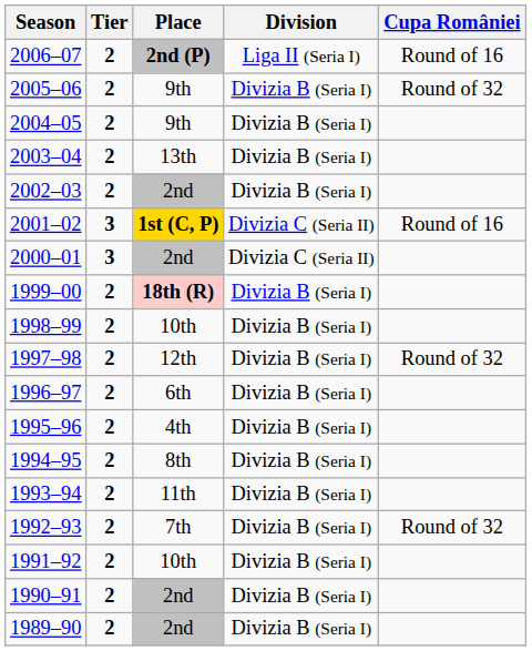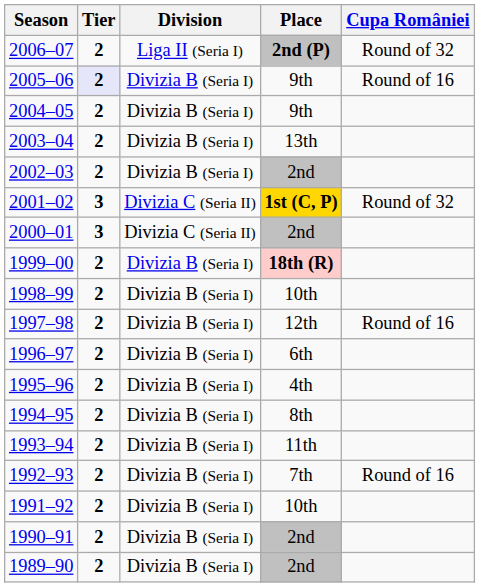 <table class="wikitable" style="text-align:center; font-size:90%">
 <tr>
 <th>Season</th>
 <th>Tier</th>
+<th>Division</th>
 <th>Place</th>
-<th>Division</th>
 <th><a href='#'>Cupa României</a></th>
 </tr>
 <tr>
 <td><a href='#'>2006–07</a></td>
 <td><strong>2</strong></td>
+<td><a href='#'>Liga II</a> <small>(Seria I)</small></td>
 <td align=center bgcolor=silver><strong>2nd</strong> <strong>(P)</strong></td>
-<td><a href='#'>Liga II</a> <small>(Seria I)</small></td>
-<td>Round of 16</td>
+<td>Round of 32</td>
 </tr>
 <tr>
 <td><a href='#'>2005–06</a></td>
-<td><strong>2</strong></td>
+<td style="background: lavender;"><strong>2</strong></td>
+<td><a href='#'>Divizia B</a> <small>(Seria I)</small></td>
 <td>9th</td>
-<td><a href='#'>Divizia B</a> <small>(Seria I)</small></td>
-<td>Round of 32</td>
+<td>Round of 16</td>
 </tr>
 <tr>
 <td><a href='#'>2004–05</a></td>
 <td><strong>2</strong></td>
+<td>Divizia B <small>(Seria I)</small></td>
 <td>9th</td>
-<td>Divizia B <small>(Seria I)</small></td>
 <td></td>
 </tr>
 <tr>
 <td><a href='#'>2003–04</a></td>
 <td><strong>2</strong></td>
+<td>Divizia B <small>(Seria I)</small></td>
 <td>13th</td>
-<td>Divizia B <small>(Seria I)</small></td>
 <td></td>
 </tr>
 <tr>
 <td><a href='#'>2002–03</a></td>
 <td><strong>2</strong></td>
+<td>Divizia B <small>(Seria I)</small></td>
 <td align=center bgcolor=silver>2nd</td>
-<td>Divizia B <small>(Seria I)</small></td>
 <td></td>
 </tr>
 <tr>
 <td><a href='#'>2001–02</a></td>
 <td><strong>3</strong></td>
+<td><a href='#'>Divizia C</a> <small>(Seria II)</small></td>
 <td align=center bgcolor=gold><strong>1st</strong> <strong>(C, P)</strong></td>
-<td><a href='#'>Divizia C</a> <small>(Seria II)</small></td>
-<td>Round of 16</td>
+<td>Round of 32</td>
 </tr>
 <tr>
 <td><a href='#'>2000–01</a></td>
 <td><strong>3</strong></td>
+<td>Divizia C <small>(Seria II)</small></td>
 <td align=center bgcolor=silver>2nd</td>
-<td>Divizia C <small>(Seria II)</small></td>
 <td></td>
 </tr>
 <tr>
 <td><a href='#'>1999–00</a></td>
 <td><strong>2</strong></td>
+<td><a href='#'>Divizia B</a> <small>(Seria I)</small></td>
 <td align=center bgcolor=#FFCCCC><strong>18th</strong> <strong>(R)</strong></td>
-<td><a href='#'>Divizia B</a> <small>(Seria I)</small></td>
 <td></td>
 </tr>
 <tr>
 <td><a href='#'>1998–99</a></td>
 <td><strong>2</strong></td>
+<td>Divizia B <small>(Seria I)</small></td>
 <td>10th</td>
-<td>Divizia B <small>(Seria I)</small></td>
 <td></td>
 </tr>
 <tr>
 <td><a href='#'>1997–98</a></td>
 <td><strong>2</strong></td>
+<td>Divizia B <small>(Seria I)</small></td>
 <td>12th</td>
-<td>Divizia B <small>(Seria I)</small></td>
-<td>Round of 32</td>
+<td>Round of 16</td>
 </tr>
 <tr>
 <td><a href='#'>1996–97</a></td>
 <td><strong>2</strong></td>
+<td>Divizia B <small>(Seria I)</small></td>
 <td>6th</td>
-<td>Divizia B <small>(Seria I)</small></td>
 <td></td>
 </tr>
 <tr>
 <td><a href='#'>1995–96</a></td>
 <td><strong>2</strong></td>
+<td>Divizia B <small>(Seria I)</small></td>
 <td>4th</td>
-<td>Divizia B <small>(Seria I)</small></td>
 <td></td>
 </tr>
 <tr>
 <td><a href='#'>1994–95</a></td>
 <td><strong>2</strong></td>
+<td>Divizia B <small>(Seria I)</small></td>
 <td>8th</td>
-<td>Divizia B <small>(Seria I)</small></td>
 <td></td>
 </tr>
 <tr>
 <td><a href='#'>1993–94</a></td>
 <td><strong>2</strong></td>
+<td>Divizia B <small>(Seria I)</small></td>
 <td>11th</td>
-<td>Divizia B <small>(Seria I)</small></td>
 <td></td>
 </tr>
 <tr>
 <td><a href='#'>1992–93</a></td>
 <td><strong>2</strong></td>
+<td>Divizia B <small>(Seria I)</small></td>
 <td>7th</td>
-<td>Divizia B <small>(Seria I)</small></td>
-<td>Round of 32</td>
+<td>Round of 16</td>
 </tr>
 <tr>
 <td><a href='#'>1991–92</a></td>
 <td><strong>2</strong></td>
+<td>Divizia B <small>(Seria I)</small></td>
 <td>10th</td>
-<td>Divizia B <small>(Seria I)</small></td>
 <td></td>
 </tr>
 <tr>
 <td><a href='#'>1990–91</a></td>
 <td><strong>2</strong></td>
+<td>Divizia B <small>(Seria I)</small></td>
 <td align=center bgcolor=silver>2nd</td>
-<td>Divizia B <small>(Seria I)</small></td>
 <td></td>
 </tr>
 <tr>
 <td><a href='#'>1989–90</a></td>
 <td><strong>2</strong></td>
+<td>Divizia B <small>(Seria I)</small></td>
 <td align=center bgcolor=silver>2nd</td>
-<td>Divizia B <small>(Seria I)</small></td>
 <td></td>
 </tr>
 </table>
